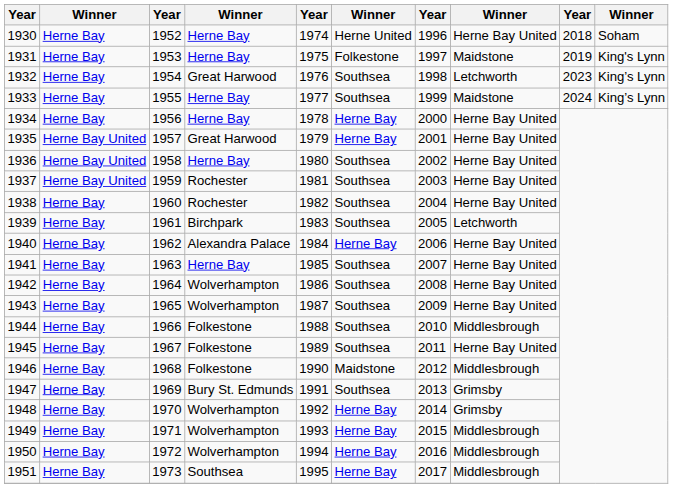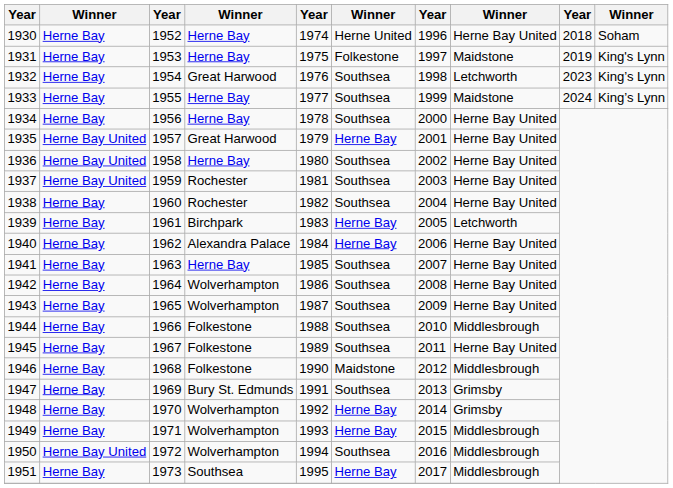 <table class="wikitable">
 <tr>
 <th>Year</th>
 <th>Winner</th>
 <th>Year</th>
 <th>Winner</th>
 <th>Year</th>
 <th>Winner</th>
 <th>Year</th>
 <th>Winner</th>
 <th>Year</th>
 <th>Winner</th>
 </tr>
 <tr>
 <td>1930</td>
 <td><a href='#'>Herne Bay</a></td>
 <td>1952</td>
 <td><a href='#'>Herne Bay</a></td>
 <td>1974</td>
 <td>Herne United</td>
 <td>1996</td>
 <td>Herne Bay United</td>
 <td>2018</td>
 <td>Soham</td>
 </tr>
 <tr>
 <td>1931</td>
 <td><a href='#'>Herne Bay</a></td>
 <td>1953</td>
 <td><a href='#'>Herne Bay</a></td>
 <td>1975</td>
 <td>Folkestone</td>
 <td>1997</td>
 <td>Maidstone</td>
 <td>2019</td>
 <td>King's Lynn</td>
 </tr>
 <tr>
 <td>1932</td>
 <td><a href='#'>Herne Bay</a></td>
 <td>1954</td>
 <td>Great Harwood</td>
 <td>1976</td>
 <td>Southsea</td>
 <td>1998</td>
 <td>Letchworth</td>
 <td>2023</td>
 <td>King’s Lynn</td>
 </tr>
 <tr>
 <td>1933</td>
 <td><a href='#'>Herne Bay</a></td>
 <td>1955</td>
 <td><a href='#'>Herne Bay</a></td>
 <td>1977</td>
 <td>Southsea</td>
 <td>1999</td>
 <td>Maidstone</td>
 <td>2024</td>
 <td>King’s Lynn</td>
 </tr>
 <tr>
 <td>1934</td>
 <td><a href='#'>Herne Bay</a></td>
 <td>1956</td>
 <td><a href='#'>Herne Bay</a></td>
 <td>1978</td>
-<td><a href='#'>Herne Bay</a></td>
+<td>Southsea</td>
 <td>2000</td>
 <td>Herne Bay United</td>
 </tr>
 <tr>
 <td>1935</td>
 <td><a href='#'>Herne Bay United</a></td>
 <td>1957</td>
 <td>Great Harwood</td>
 <td>1979</td>
 <td><a href='#'>Herne Bay</a></td>
 <td>2001</td>
 <td>Herne Bay United</td>
 </tr>
 <tr>
 <td>1936</td>
 <td><a href='#'>Herne Bay United</a></td>
 <td>1958</td>
 <td><a href='#'>Herne Bay</a></td>
 <td>1980</td>
 <td>Southsea</td>
 <td>2002</td>
 <td>Herne Bay United</td>
 </tr>
 <tr>
 <td>1937</td>
 <td><a href='#'>Herne Bay United</a></td>
 <td>1959</td>
 <td>Rochester</td>
 <td>1981</td>
 <td>Southsea</td>
 <td>2003</td>
 <td>Herne Bay United</td>
 </tr>
 <tr>
 <td>1938</td>
 <td><a href='#'>Herne Bay</a></td>
 <td>1960</td>
 <td>Rochester</td>
 <td>1982</td>
 <td>Southsea</td>
 <td>2004</td>
 <td>Herne Bay United</td>
 </tr>
 <tr>
 <td>1939</td>
 <td><a href='#'>Herne Bay</a></td>
 <td>1961</td>
 <td>Birchpark</td>
 <td>1983</td>
-<td>Southsea</td>
+<td><a href='#'>Herne Bay</a></td>
 <td>2005</td>
 <td>Letchworth</td>
 </tr>
 <tr>
 <td>1940</td>
 <td><a href='#'>Herne Bay</a></td>
 <td>1962</td>
 <td>Alexandra Palace</td>
 <td>1984</td>
 <td><a href='#'>Herne Bay</a></td>
 <td>2006</td>
 <td>Herne Bay United</td>
 </tr>
 <tr>
 <td>1941</td>
 <td><a href='#'>Herne Bay</a></td>
 <td>1963</td>
 <td><a href='#'>Herne Bay</a></td>
 <td>1985</td>
 <td>Southsea</td>
 <td>2007</td>
 <td>Herne Bay United</td>
 </tr>
 <tr>
 <td>1942</td>
 <td><a href='#'>Herne Bay</a></td>
 <td>1964</td>
 <td>Wolverhampton</td>
 <td>1986</td>
 <td>Southsea</td>
 <td>2008</td>
 <td>Herne Bay United</td>
 </tr>
 <tr>
 <td>1943</td>
 <td><a href='#'>Herne Bay</a></td>
 <td>1965</td>
 <td>Wolverhampton</td>
 <td>1987</td>
 <td>Southsea</td>
 <td>2009</td>
 <td>Herne Bay United</td>
 </tr>
 <tr>
 <td>1944</td>
 <td><a href='#'>Herne Bay</a></td>
 <td>1966</td>
 <td>Folkestone</td>
 <td>1988</td>
 <td>Southsea</td>
 <td>2010</td>
 <td>Middlesbrough</td>
 </tr>
 <tr>
 <td>1945</td>
 <td><a href='#'>Herne Bay</a></td>
 <td>1967</td>
 <td>Folkestone</td>
 <td>1989</td>
 <td>Southsea</td>
 <td>2011</td>
 <td>Herne Bay United</td>
 </tr>
 <tr>
 <td>1946</td>
 <td><a href='#'>Herne Bay</a></td>
 <td>1968</td>
 <td>Folkestone</td>
 <td>1990</td>
 <td>Maidstone</td>
 <td>2012</td>
 <td>Middlesbrough</td>
 </tr>
 <tr>
 <td>1947</td>
 <td><a href='#'>Herne Bay</a></td>
 <td>1969</td>
 <td>Bury St. Edmunds</td>
 <td>1991</td>
 <td>Southsea</td>
 <td>2013</td>
 <td>Grimsby</td>
 </tr>
 <tr>
 <td>1948</td>
 <td><a href='#'>Herne Bay</a></td>
 <td>1970</td>
 <td>Wolverhampton</td>
 <td>1992</td>
 <td><a href='#'>Herne Bay</a></td>
 <td>2014</td>
 <td>Grimsby</td>
 </tr>
 <tr>
 <td>1949</td>
 <td><a href='#'>Herne Bay</a></td>
 <td>1971</td>
 <td>Wolverhampton</td>
 <td>1993</td>
 <td><a href='#'>Herne Bay</a></td>
 <td>2015</td>
 <td>Middlesbrough</td>
 </tr>
 <tr>
 <td>1950</td>
-<td><a href='#'>Herne Bay</a></td>
+<td><a href='#'>Herne Bay United</a></td>
 <td>1972</td>
 <td>Wolverhampton</td>
 <td>1994</td>
-<td><a href='#'>Herne Bay</a></td>
+<td>Southsea</td>
 <td>2016</td>
 <td>Middlesbrough</td>
 </tr>
 <tr>
 <td>1951</td>
 <td><a href='#'>Herne Bay</a></td>
 <td>1973</td>
 <td>Southsea</td>
 <td>1995</td>
 <td><a href='#'>Herne Bay</a></td>
 <td>2017</td>
 <td>Middlesbrough</td>
 </tr>
 <tr>
 </tr>
 </table>
